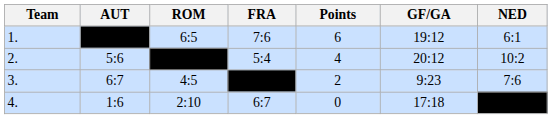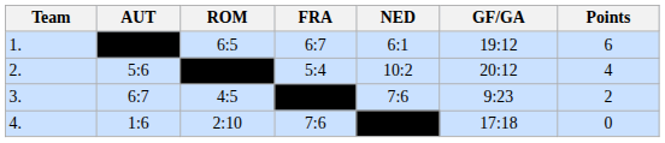 <table class="wikitable" bgcolor="#EFEFFF" width="50%">
 <tr bgcolor="#BCD2EE">
 <th>Team</th>
 <th>AUT</th>
 <th>ROM</th>
 <th>FRA</th>
+<th>NED</th>
+<th>GF/GA</th>
 <th>Points</th>
-<th>GF/GA</th>
-<th>NED</th>
 </tr>
 <tr bgcolor="#CAE1FF" align="center">
 <td align="left">1. </td>
 <td style="background:#000000;"></td>
 <td>6:5</td>
-<td>7:6</td>
+<td>6:7</td>
+<td>6:1</td>
+<td>19:12</td>
 <td>6</td>
-<td>19:12</td>
-<td>6:1</td>
 </tr>
 <tr bgcolor="#CAE1FF" align="center">
 <td align="left">2. </td>
 <td>5:6</td>
 <td style="background:#000000;"></td>
 <td>5:4</td>
+<td>10:2</td>
+<td>20:12</td>
 <td>4</td>
-<td>20:12</td>
-<td>10:2</td>
 </tr>
 <tr bgcolor="#CAE1FF" align="center">
 <td align="left">3. </td>
 <td>6:7</td>
 <td>4:5</td>
 <td style="background:#000000;"></td>
+<td>7:6</td>
+<td>9:23</td>
 <td>2</td>
-<td>9:23</td>
-<td>7:6</td>
 </tr>
 <tr bgcolor="#CAE1FF" align="center">
 <td align="left">4. </td>
 <td>1:6</td>
 <td>2:10</td>
-<td>6:7</td>
+<td>7:6</td>
+<td style="background:#000000;"></td>
+<td>17:18</td>
 <td>0</td>
-<td>17:18</td>
-<td style="background:#000000;"></td>
 </tr>
 </table>
